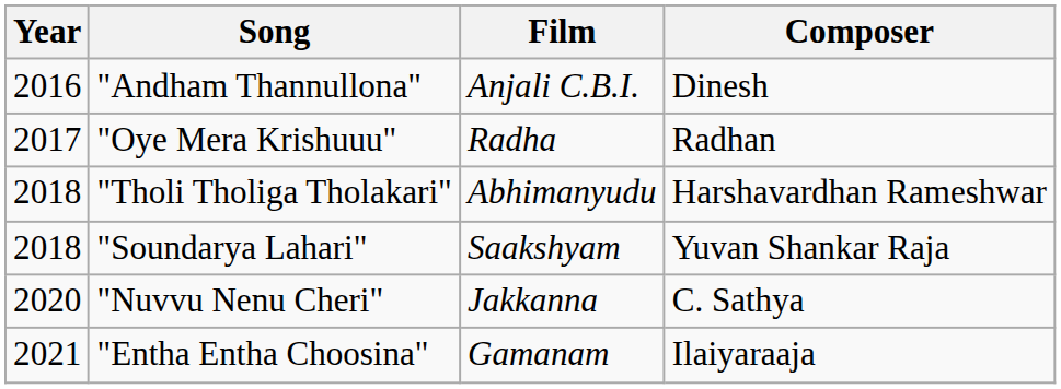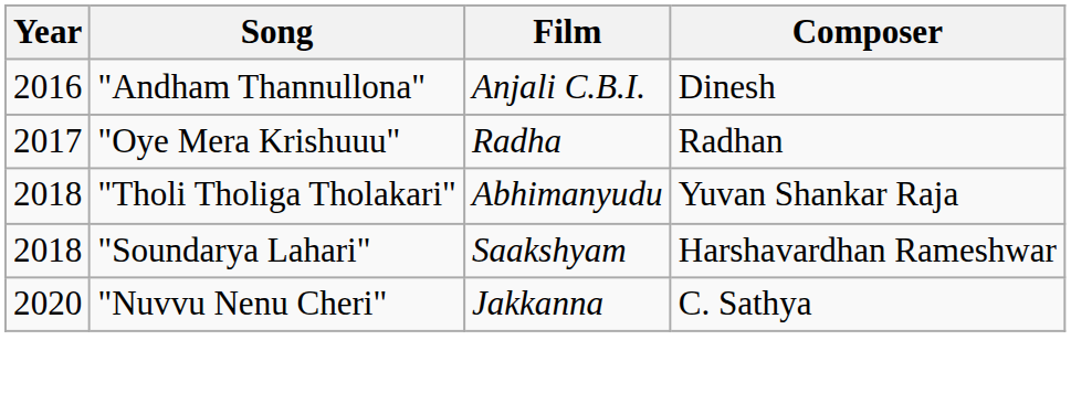 <table class="wikitable">
 <tr>
 <th>Year</th>
 <th>Song</th>
 <th>Film</th>
 <th>Composer</th>
 </tr>
 <tr>
 <td>2016</td>
 <td>"Andham Thannullona"</td>
 <td><em>Anjali C.B.I.</em></td>
 <td>Dinesh</td>
 </tr>
 <tr>
 <td>2017</td>
 <td>"Oye Mera Krishuuu"</td>
 <td><em>Radha</em></td>
 <td>Radhan</td>
 </tr>
 <tr>
 <td>2018</td>
 <td>"Tholi Tholiga Tholakari"</td>
 <td><em>Abhimanyudu</em></td>
-<td>Harshavardhan Rameshwar</td>
+<td>Yuvan Shankar Raja</td>
 </tr>
 <tr>
 <td>2018</td>
 <td>"Soundarya Lahari"</td>
 <td><em>Saakshyam</em></td>
-<td>Yuvan Shankar Raja</td>
+<td>Harshavardhan Rameshwar</td>
 </tr>
 <tr>
 <td>2020</td>
 <td>"Nuvvu Nenu Cheri"</td>
 <td><em>Jakkanna</em></td>
 <td>C. Sathya</td>
 </tr>
-<tr>
-<td>2021</td>
-<td>"Entha Entha Choosina"</td>
-<td><em>Gamanam</em></td>
-<td>Ilaiyaraaja</td>
-</tr>
 </table>
